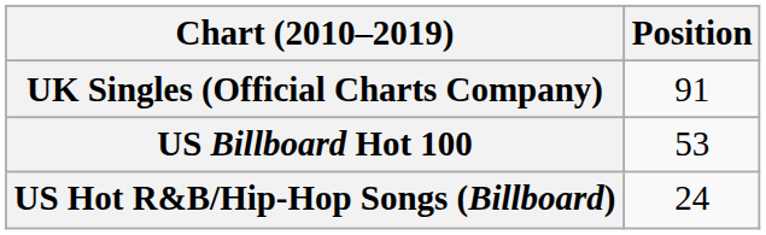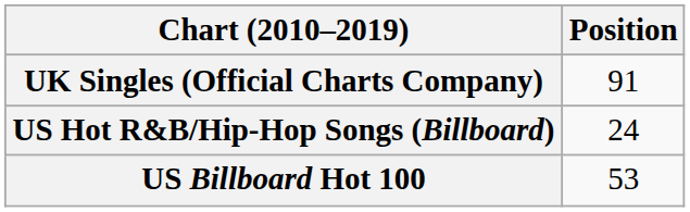 <table class="wikitable sortable plainrowheaders" style="text-align:center">
 <tr>
 <th scope="col">Chart (2010–2019)</th>
 <th scope="col">Position</th>
 </tr>
 <tr>
 <th scope="row">UK Singles (Official Charts Company)</th>
 <td>91</td>
 </tr>
 <tr>
+<th scope="row">US Hot R&B/Hip-Hop Songs (<em>Billboard</em>)</th>
+<td>24</td>
+</tr>
+<tr>
 <th scope="row">US <em>Billboard</em> Hot 100</th>
 <td>53</td>
 </tr>
-<tr>
-<th scope="row">US Hot R&B/Hip-Hop Songs (<em>Billboard</em>)</th>
-<td>24</td>
-</tr>
 </table>
